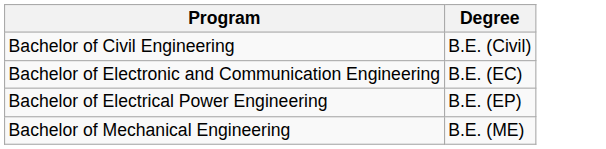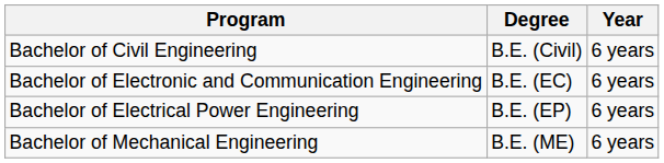 <table class="wikitable">
 <tr>
 <th>Program</th>
 <th>Degree</th>
+<th>Year</th>
 </tr>
 <tr>
 <td>Bachelor of Civil Engineering</td>
 <td>B.E. (Civil)</td>
+<td>6 years</td>
 </tr>
 <tr>
 <td>Bachelor of Electronic and Communication Engineering</td>
 <td>B.E. (EC)</td>
+<td>6 years</td>
 </tr>
 <tr>
 <td>Bachelor of Electrical Power Engineering</td>
 <td>B.E. (EP)</td>
+<td>6 years</td>
 </tr>
 <tr>
 <td>Bachelor of Mechanical Engineering</td>
 <td>B.E. (ME)</td>
+<td>6 years</td>
 </tr>
 </table>
